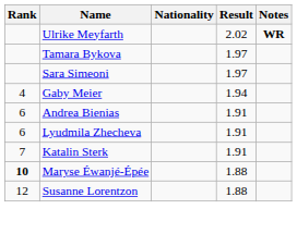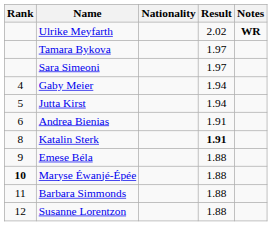 <table class="wikitable sortable" style="text-align:center">
 <tr>
 <th>Rank</th>
 <th>Name</th>
 <th>Nationality</th>
 <th>Result</th>
 <th>Notes</th>
 </tr>
 <tr>
 <td></td>
 <td align=left><a href='#'>Ulrike Meyfarth</a></td>
 <td align=left></td>
 <td>2.02</td>
 <td><strong>WR</strong></td>
 </tr>
 <tr>
 <td></td>
 <td align=left><a href='#'>Tamara Bykova</a></td>
 <td align=left></td>
 <td>1.97</td>
 <td></td>
 </tr>
 <tr>
 <td></td>
 <td align=left><a href='#'>Sara Simeoni</a></td>
 <td align=left></td>
 <td>1.97</td>
 <td></td>
 </tr>
 <tr>
 <td>4</td>
 <td align=left><a href='#'>Gaby Meier</a></td>
 <td align=left></td>
 <td>1.94</td>
 <td></td>
 </tr>
 <tr>
+<td>5</td>
+<td align=left><a href='#'>Jutta Kirst</a></td>
+<td align=left></td>
+<td>1.94</td>
+<td></td>
+</tr>
+<tr>
 <td>6</td>
 <td align=left><a href='#'>Andrea Bienias</a></td>
 <td align=left></td>
 <td>1.91</td>
 <td></td>
 </tr>
 <tr>
-<td>6</td>
-<td align=left><a href='#'>Lyudmila Zhecheva</a></td>
+<td>8</td>
+<td align=left><a href='#'>Katalin Sterk</a></td>
 <td align=left></td>
-<td>1.91</td>
+<td><strong>1.91</strong></td>
 <td></td>
 </tr>
 <tr>
-<td>7</td>
-<td align=left><a href='#'>Katalin Sterk</a></td>
+<td>9</td>
+<td align=left><a href='#'>Emese Béla</a></td>
 <td align=left></td>
-<td>1.91</td>
+<td>1.88</td>
 <td></td>
 </tr>
 <tr>
 <td><strong>10</strong></td>
 <td align=left><a href='#'>Maryse Éwanjé-Épée</a></td>
+<td align=left></td>
+<td>1.88</td>
+<td></td>
+</tr>
+<tr>
+<td>11</td>
+<td align=left><a href='#'>Barbara Simmonds</a></td>
 <td align=left></td>
 <td>1.88</td>
 <td></td>
 </tr>
 <tr>
 <td>12</td>
 <td align=left><a href='#'>Susanne Lorentzon</a></td>
 <td align=left></td>
 <td>1.88</td>
 <td></td>
 </tr>
 </table>
